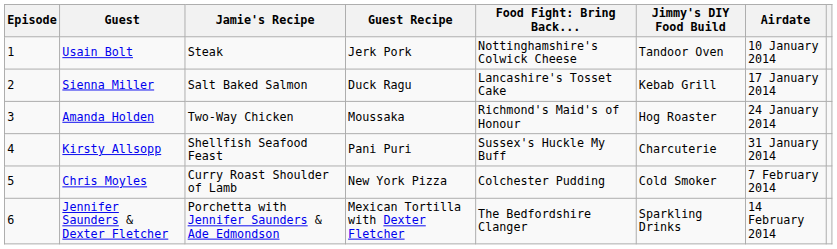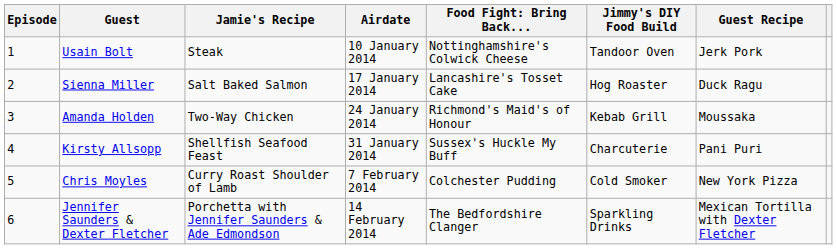 <table class="wikitable" style="font-size:95%;">
 <tr>
 <th>Episode</th>
 <th>Guest</th>
 <th>Jamie's Recipe</th>
-<th>Guest Recipe</th>
+<th>Airdate</th>
 <th>Food Fight: Bring Back...</th>
 <th>Jimmy's DIY Food Build</th>
-<th>Airdate</th>
+<th>Guest Recipe</th>
 <th></th>
 </tr>
 <tr>
 <td>1</td>
 <td><a href='#'>Usain Bolt</a></td>
 <td>Steak</td>
-<td>Jerk Pork</td>
+<td>10 January 2014</td>
 <td>Nottinghamshire's Colwick Cheese</td>
 <td>Tandoor Oven</td>
-<td>10 January 2014</td>
+<td>Jerk Pork</td>
 <td></td>
 </tr>
 <tr>
 <td>2</td>
 <td><a href='#'>Sienna Miller</a></td>
 <td>Salt Baked Salmon</td>
+<td>17 January 2014</td>
+<td>Lancashire's Tosset Cake</td>
+<td>Hog Roaster</td>
 <td>Duck Ragu</td>
-<td>Lancashire's Tosset Cake</td>
-<td>Kebab Grill</td>
-<td>17 January 2014</td>
 <td></td>
 </tr>
 <tr>
 <td>3</td>
 <td><a href='#'>Amanda Holden</a></td>
 <td>Two-Way Chicken</td>
+<td>24 January 2014</td>
+<td>Richmond's Maid's of Honour</td>
+<td>Kebab Grill</td>
 <td>Moussaka</td>
-<td>Richmond's Maid's of Honour</td>
-<td>Hog Roaster</td>
-<td>24 January 2014</td>
 <td></td>
 </tr>
 <tr>
 <td>4</td>
 <td><a href='#'>Kirsty Allsopp</a></td>
 <td>Shellfish Seafood Feast</td>
-<td>Pani Puri</td>
+<td>31 January 2014</td>
 <td>Sussex's Huckle My Buff</td>
 <td>Charcuterie</td>
-<td>31 January 2014</td>
+<td>Pani Puri</td>
 <td></td>
 </tr>
 <tr>
 <td>5</td>
 <td><a href='#'>Chris Moyles</a></td>
 <td>Curry Roast Shoulder of Lamb</td>
-<td>New York Pizza</td>
+<td>7 February 2014</td>
 <td>Colchester Pudding</td>
 <td>Cold Smoker</td>
-<td>7 February 2014</td>
+<td>New York Pizza</td>
 <td></td>
 </tr>
 <tr>
 <td>6</td>
 <td><a href='#'>Jennifer Saunders</a> & <a href='#'>Dexter Fletcher</a></td>
 <td>Porchetta with <a href='#'>Jennifer Saunders</a> & <a href='#'>Ade Edmondson</a></td>
-<td>Mexican Tortilla with <a href='#'>Dexter Fletcher</a></td>
+<td>14 February 2014</td>
 <td>The Bedfordshire Clanger</td>
 <td>Sparkling Drinks</td>
-<td>14 February 2014</td>
+<td>Mexican Tortilla with <a href='#'>Dexter Fletcher</a></td>
 <td></td>
 </tr>
 </table>
